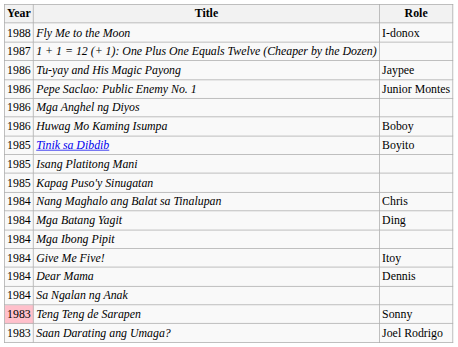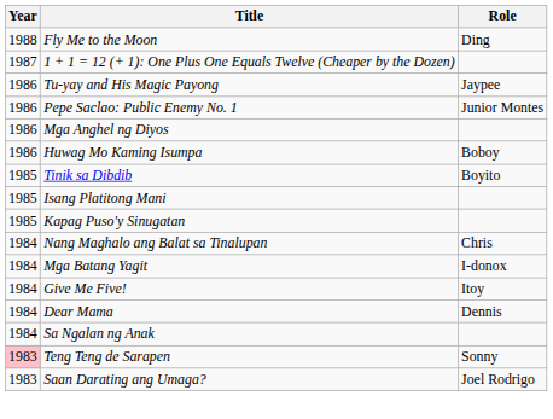 <table class="wikitable">
 <tr>
 <th>Year</th>
 <th>Title</th>
 <th>Role</th>
 </tr>
 <tr>
 <td>1988</td>
 <td><em>Fly Me to the Moon</em></td>
-<td>I-donox</td>
+<td>Ding</td>
 </tr>
 <tr>
 <td>1987</td>
 <td><em>1 + 1 = 12 (+ 1): One Plus One Equals Twelve (Cheaper by the Dozen)</em></td>
 <td></td>
 </tr>
 <tr>
 <td>1986</td>
 <td><em>Tu-yay and His Magic Payong</em></td>
 <td>Jaypee</td>
 </tr>
 <tr>
 <td>1986</td>
 <td><em>Pepe Saclao: Public Enemy No. 1</em></td>
 <td>Junior Montes</td>
 </tr>
 <tr>
 <td>1986</td>
 <td><em>Mga Anghel ng Diyos</em></td>
 <td></td>
 </tr>
 <tr>
 <td>1986</td>
 <td><em>Huwag Mo Kaming Isumpa</em></td>
 <td>Boboy</td>
 </tr>
 <tr>
 <td>1985</td>
 <td><em><a href='#'>Tinik sa Dibdib</a></em></td>
 <td>Boyito</td>
 </tr>
 <tr>
 <td>1985</td>
 <td><em>Isang Platitong Mani</em></td>
 <td></td>
 </tr>
 <tr>
 <td>1985</td>
 <td><em>Kapag Puso'y Sinugatan</em></td>
 <td></td>
 </tr>
 <tr>
 <td>1984</td>
 <td><em>Nang Maghalo ang Balat sa Tinalupan</em></td>
 <td>Chris</td>
 </tr>
 <tr>
 <td>1984</td>
 <td><em>Mga Batang Yagit</em></td>
-<td>Ding</td>
-</tr>
-<tr>
-<td>1984</td>
-<td><em>Mga Ibong Pipit</em></td>
-<td></td>
+<td>I-donox</td>
 </tr>
 <tr>
 <td>1984</td>
 <td><em>Give Me Five!</em></td>
 <td>Itoy</td>
 </tr>
 <tr>
 <td>1984</td>
 <td><em>Dear Mama</em></td>
 <td>Dennis</td>
 </tr>
 <tr>
 <td>1984</td>
 <td><em>Sa Ngalan ng Anak</em></td>
 <td></td>
 </tr>
 <tr>
 <td style="background: pink;">1983</td>
 <td><em>Teng Teng de Sarapen</em></td>
 <td>Sonny</td>
 </tr>
 <tr>
 <td>1983</td>
 <td><em>Saan Darating ang Umaga?</em></td>
 <td>Joel Rodrigo</td>
 </tr>
 </table>
